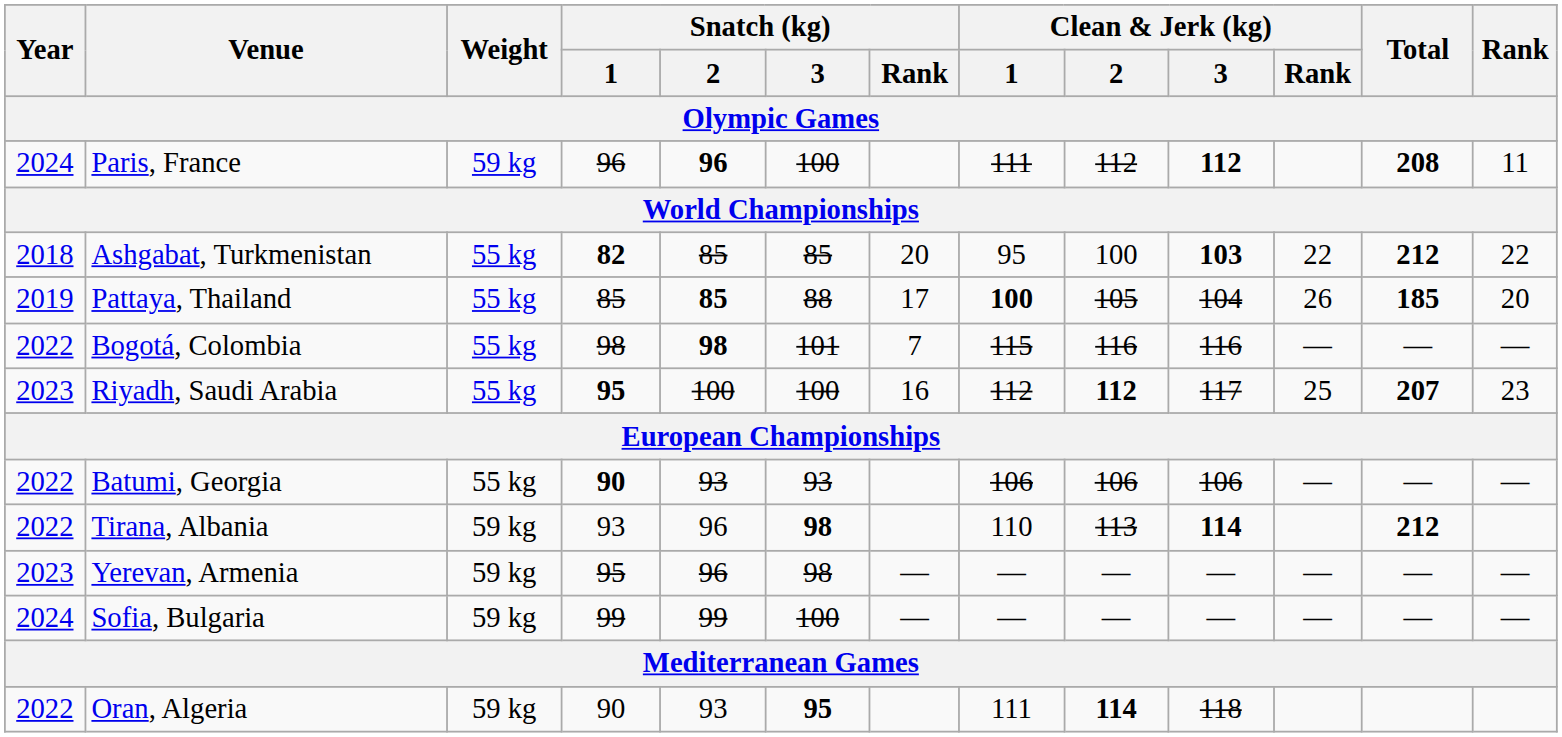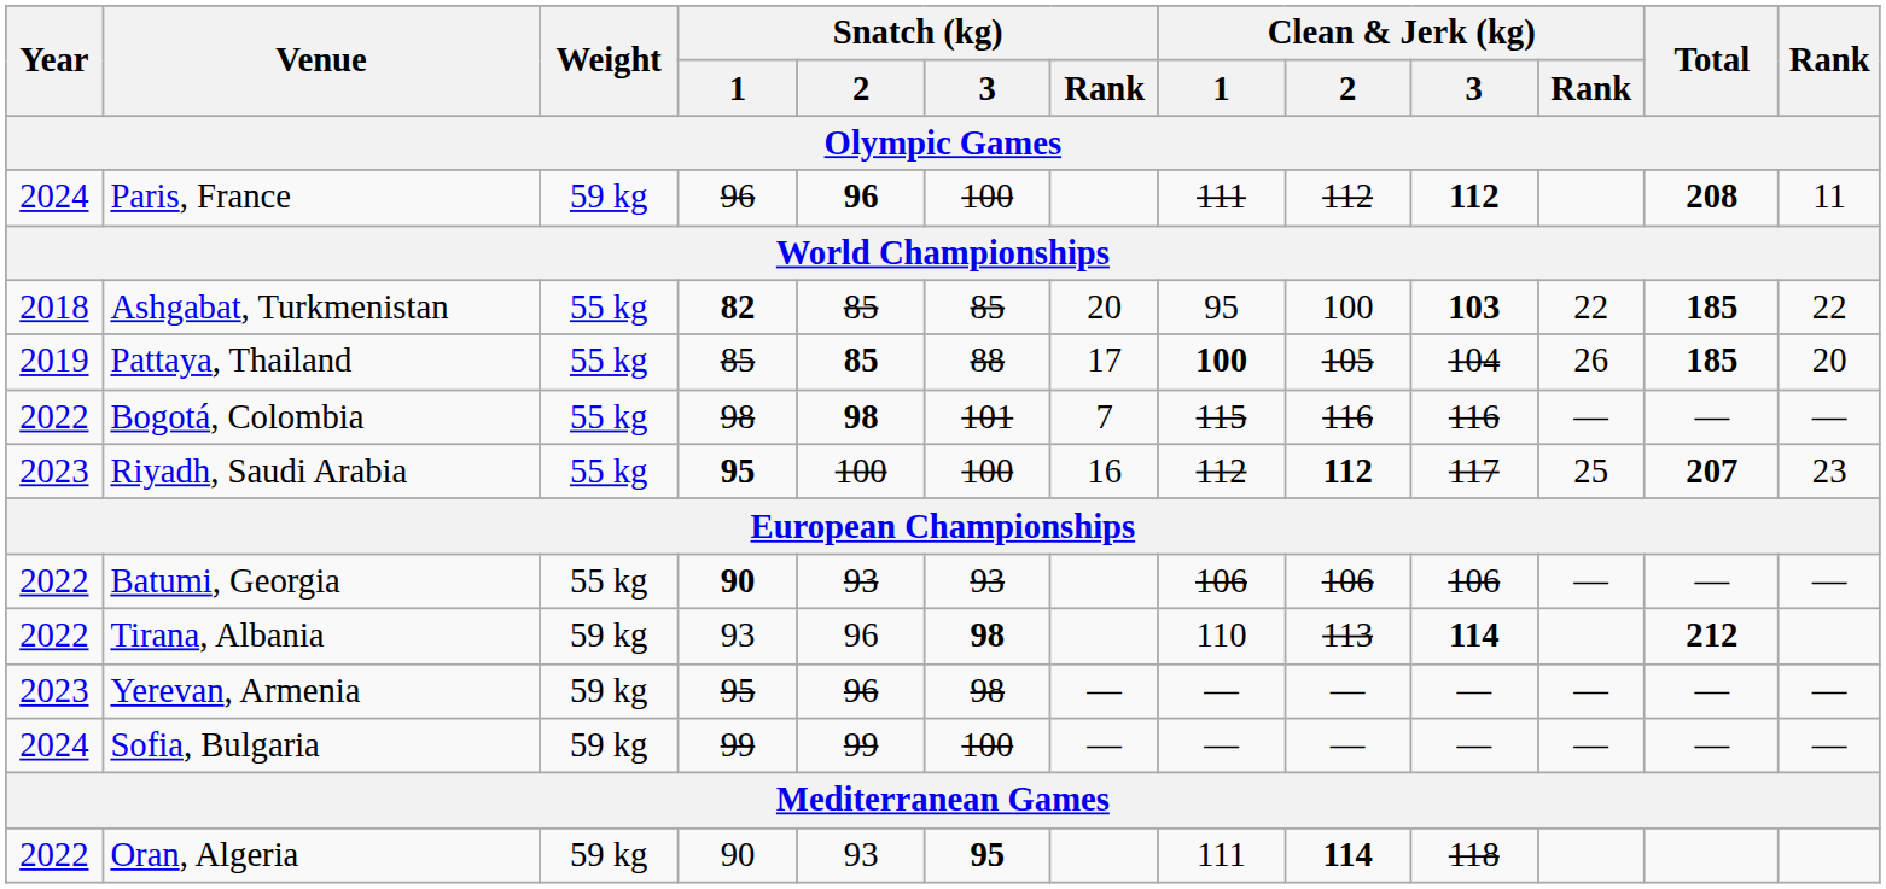 <table class = "wikitable" style="text-align:center;">
 <tr>
 <th rowspan=2 width=40>Year</th>
 <th rowspan=2 width=250>Venue</th>
 <th rowspan=2 width=60>Weight</th>
 <th colspan=4>Snatch (kg)</th>
 <th colspan=4>Clean & Jerk (kg)</th>
 <th rowspan=2 width=65>Total</th>
 <th rowspan=2 width=40>Rank</th>
 </tr>
 <tr>
 <th width=65>1</th>
 <th width=65>2</th>
 <th width=65>3</th>
 <th width=45>Rank</th>
 <th width=65>1</th>
 <th width=65>2</th>
 <th width=65>3</th>
 <th width=45>Rank</th>
 </tr>
 <tr>
 <th colspan=13><a href='#'>Olympic Games</a></th>
 </tr>
 <tr>
 <td><a href='#'>2024</a></td>
 <td align=left><a href='#'>Paris</a>, France</td>
 <td><a href='#'>59 kg</a></td>
 <td><s>96</s></td>
 <td><strong>96</strong></td>
 <td><s>100</s></td>
 <td></td>
 <td><s>111</s></td>
 <td><s>112</s></td>
 <td><strong>112</strong></td>
 <td></td>
 <td><strong>208</strong></td>
 <td>11</td>
 </tr>
 <tr>
 <th colspan=13><a href='#'>World Championships</a></th>
 </tr>
 <tr>
 <td><a href='#'>2018</a></td>
 <td align=left><a href='#'>Ashgabat</a>, Turkmenistan</td>
 <td><a href='#'>55 kg</a></td>
 <td><strong>82</strong></td>
 <td><s>85</s></td>
 <td><s>85</s></td>
 <td>20</td>
 <td>95</td>
 <td>100</td>
 <td><strong>103</strong></td>
 <td>22</td>
-<td><strong>212</strong></td>
+<td><strong>185</strong></td>
 <td>22</td>
 </tr>
 <tr>
 <td><a href='#'>2019</a></td>
 <td align=left><a href='#'>Pattaya</a>, Thailand</td>
 <td><a href='#'>55 kg</a></td>
 <td><s>85</s></td>
 <td><strong>85</strong></td>
 <td><s>88</s></td>
 <td>17</td>
 <td><strong>100</strong></td>
 <td><s>105</s></td>
 <td><s>104</s></td>
 <td>26</td>
 <td><strong>185</strong></td>
 <td>20</td>
 </tr>
 <tr>
 <td><a href='#'>2022</a></td>
 <td align=left><a href='#'>Bogotá</a>, Colombia</td>
 <td><a href='#'>55 kg</a></td>
 <td><s>98</s></td>
 <td><strong>98</strong></td>
 <td><s>101</s></td>
 <td>7</td>
 <td><s>115</s></td>
 <td><s>116</s></td>
 <td><s>116</s></td>
 <td>—</td>
 <td>—</td>
 <td>—</td>
 </tr>
 <tr>
 <td><a href='#'>2023</a></td>
 <td align=left><a href='#'>Riyadh</a>, Saudi Arabia</td>
 <td><a href='#'>55 kg</a></td>
 <td><strong>95</strong></td>
 <td><s>100</s></td>
 <td><s>100</s></td>
 <td>16</td>
 <td><s>112</s></td>
 <td><strong>112</strong></td>
 <td><s>117</s></td>
 <td>25</td>
 <td><strong>207</strong></td>
 <td>23</td>
 </tr>
 <tr>
 <th colspan=13><a href='#'>European Championships</a></th>
 </tr>
 <tr>
 <td><a href='#'>2022</a></td>
 <td align=left><a href='#'>Batumi</a>, Georgia</td>
 <td>55 kg</td>
 <td><strong>90</strong></td>
 <td><s>93</s></td>
 <td><s>93</s></td>
 <td></td>
 <td><s>106</s></td>
 <td><s>106</s></td>
 <td><s>106</s></td>
 <td>—</td>
 <td>—</td>
 <td>—</td>
 </tr>
 <tr>
 <td><a href='#'>2022</a></td>
 <td align=left><a href='#'>Tirana</a>, Albania</td>
 <td>59 kg</td>
 <td>93</td>
 <td>96</td>
 <td><strong>98</strong></td>
 <td></td>
 <td>110</td>
 <td><s>113</s></td>
 <td><strong>114</strong></td>
 <td></td>
 <td><strong>212</strong></td>
 <td></td>
 </tr>
 <tr>
 <td><a href='#'>2023</a></td>
 <td align=left><a href='#'>Yerevan</a>, Armenia</td>
 <td>59 kg</td>
 <td><s>95</s></td>
 <td><s>96</s></td>
 <td><s>98</s></td>
 <td>—</td>
 <td>—</td>
 <td>—</td>
 <td>—</td>
 <td>—</td>
 <td>—</td>
 <td>—</td>
 </tr>
 <tr>
 <td><a href='#'>2024</a></td>
 <td align=left><a href='#'>Sofia</a>, Bulgaria</td>
 <td>59 kg</td>
 <td><s>99</s></td>
 <td><s>99</s></td>
 <td><s>100</s></td>
 <td>—</td>
 <td>—</td>
 <td>—</td>
 <td>—</td>
 <td>—</td>
 <td>—</td>
 <td>—</td>
 </tr>
 <tr>
 <th colspan=13><a href='#'>Mediterranean Games</a></th>
 </tr>
 <tr>
 <td><a href='#'>2022</a></td>
 <td align=left><a href='#'>Oran</a>, Algeria</td>
 <td>59 kg</td>
 <td>90</td>
 <td>93</td>
 <td><strong>95</strong></td>
 <td></td>
 <td>111</td>
 <td><strong>114</strong></td>
 <td><s>118</s></td>
 <td></td>
 <td></td>
 <td></td>
 </tr>
 </table>
